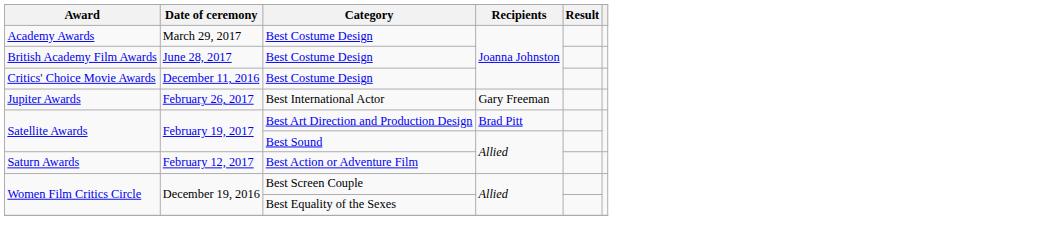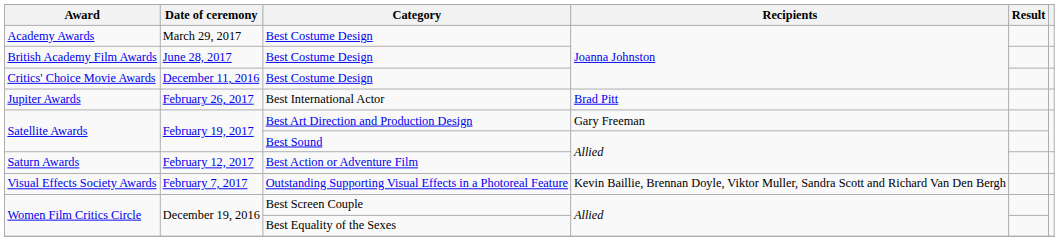 <table class="wikitable sortable" style="font-size:small;">
 <tr style="background:#ccc; text-align:center;">
 </tr>
 <tr style="background:#ccc; text-align:center;">
 <th>Award</th>
 <th>Date of ceremony</th>
 <th>Category</th>
 <th>Recipients</th>
 <th>Result</th>
 <th class="unsortable"></th>
 </tr>
 <tr>
 <td><a href='#'>Academy Awards</a></td>
 <td>March 29, 2017</td>
 <td><a href='#'>Best Costume Design</a></td>
 <td rowspan=3><a href='#'>Joanna Johnston</a></td>
 <td></td>
 <td></td>
 </tr>
 <tr>
 <td><a href='#'>British Academy Film Awards</a></td>
 <td><a href='#'>June 28, 2017</a></td>
 <td><a href='#'>Best Costume Design</a></td>
 <td></td>
 <td></td>
 </tr>
 <tr>
 <td><a href='#'>Critics' Choice Movie Awards</a></td>
 <td><a href='#'>December 11, 2016</a></td>
 <td><a href='#'>Best Costume Design</a></td>
 <td></td>
 <td></td>
 </tr>
 <tr>
 <td><a href='#'>Jupiter Awards</a></td>
 <td><a href='#'>February 26, 2017</a></td>
 <td>Best International Actor</td>
-<td>Gary Freeman</td>
+<td><a href='#'>Brad Pitt</a></td>
 <td></td>
 <td></td>
 </tr>
 <tr>
 <td rowspan="2"><a href='#'>Satellite Awards</a></td>
 <td rowspan="2"><a href='#'>February 19, 2017</a></td>
 <td><a href='#'>Best Art Direction and Production Design</a></td>
-<td><a href='#'>Brad Pitt</a></td>
+<td>Gary Freeman</td>
 <td></td>
 <td rowspan="2"></td>
 </tr>
 <tr>
 <td><a href='#'>Best Sound</a></td>
 <td rowspan=2><em>Allied</em></td>
 <td></td>
 </tr>
 <tr>
 <td><a href='#'>Saturn Awards</a></td>
 <td><a href='#'>February 12, 2017</a></td>
 <td><a href='#'>Best Action or Adventure Film</a></td>
+<td></td>
+<td></td>
+</tr>
+<tr>
+<td><a href='#'>Visual Effects Society Awards</a></td>
+<td><a href='#'>February 7, 2017</a></td>
+<td><a href='#'>Outstanding Supporting Visual Effects in a Photoreal Feature</a></td>
+<td>Kevin Baillie, Brennan Doyle, Viktor Muller, Sandra Scott and Richard Van Den Bergh</td>
 <td></td>
 <td></td>
 </tr>
 <tr>
 <td rowspan="2"><a href='#'>Women Film Critics Circle</a></td>
 <td rowspan="2">December 19, 2016</td>
 <td>Best Screen Couple</td>
 <td rowspan=2><em>Allied</em></td>
 <td></td>
 <td rowspan="2"></td>
 </tr>
 <tr>
 <td>Best Equality of the Sexes</td>
 <td></td>
 </tr>
 <tr>
 </tr>
 </table>
